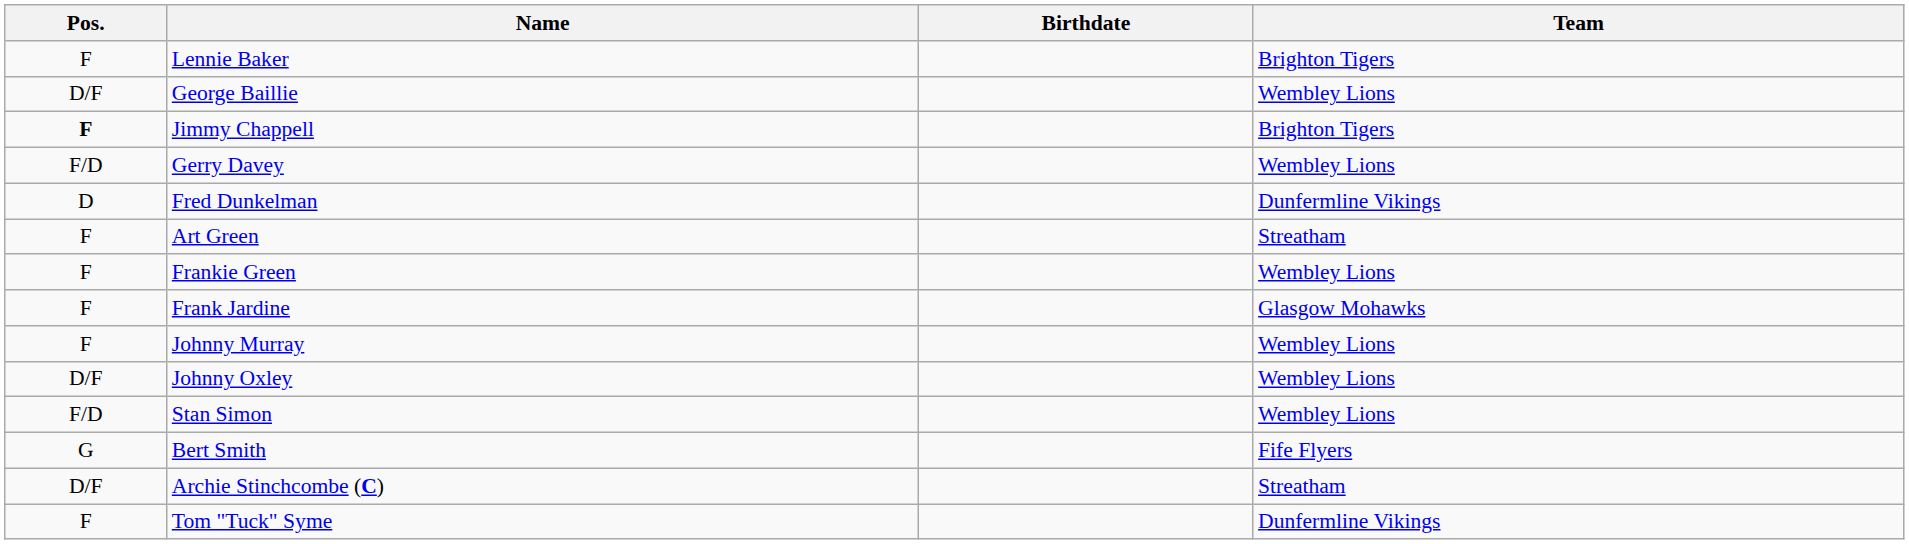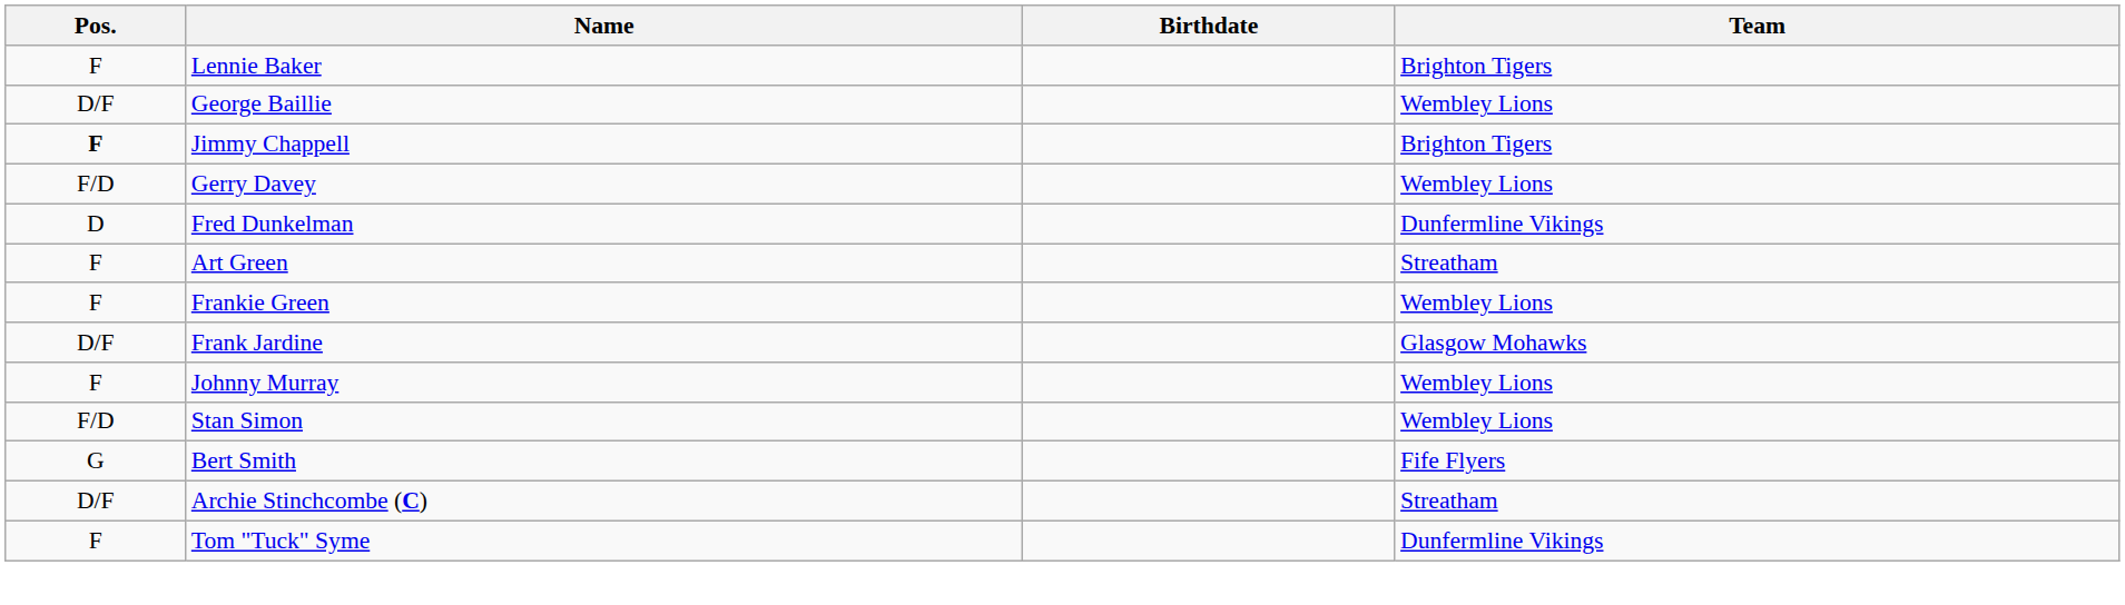 <table class="wikitable sortable" width="80%" style="font-size: 90%; text-align: center;">
 <tr>
 <th>Pos.</th>
 <th>Name</th>
 <th>Birthdate</th>
 <th>Team</th>
 </tr>
 <tr>
 <td>F</td>
 <td style="text-align:left;"><a href='#'>Lennie Baker</a></td>
 <td style="text-align:right;"></td>
 <td style="text-align:left;"> <a href='#'>Brighton Tigers</a></td>
 </tr>
 <tr>
 <td>D/F</td>
 <td style="text-align:left;"><a href='#'>George Baillie</a></td>
 <td style="text-align:right;"></td>
 <td style="text-align:left;"> <a href='#'>Wembley Lions</a></td>
 </tr>
 <tr>
 <td><strong>F</strong></td>
 <td style="text-align:left;"><a href='#'>Jimmy Chappell</a></td>
 <td style="text-align:right;"></td>
 <td style="text-align:left;"> <a href='#'>Brighton Tigers</a></td>
 </tr>
 <tr>
 <td>F/D</td>
 <td style="text-align:left;"><a href='#'>Gerry Davey</a></td>
 <td style="text-align:right;"></td>
 <td style="text-align:left;"> <a href='#'>Wembley Lions</a></td>
 </tr>
 <tr>
 <td>D</td>
 <td style="text-align:left;"><a href='#'>Fred Dunkelman</a></td>
 <td style="text-align:right;"></td>
 <td style="text-align:left;"> <a href='#'>Dunfermline Vikings</a></td>
 </tr>
 <tr>
 <td>F</td>
 <td style="text-align:left;"><a href='#'>Art Green</a></td>
 <td style="text-align:right;"></td>
 <td style="text-align:left;"> <a href='#'>Streatham</a></td>
 </tr>
 <tr>
 <td>F</td>
 <td style="text-align:left;"><a href='#'>Frankie Green</a></td>
 <td style="text-align:right;"></td>
 <td style="text-align:left;"> <a href='#'>Wembley Lions</a></td>
 </tr>
 <tr>
-<td>F</td>
+<td>D/F</td>
 <td style="text-align:left;"><a href='#'>Frank Jardine</a></td>
 <td style="text-align:right;"></td>
 <td style="text-align:left;"> <a href='#'>Glasgow Mohawks</a></td>
 </tr>
 <tr>
 <td>F</td>
 <td style="text-align:left;"><a href='#'>Johnny Murray</a></td>
-<td style="text-align:right;"></td>
-<td style="text-align:left;"> <a href='#'>Wembley Lions</a></td>
-</tr>
-<tr>
-<td>D/F</td>
-<td style="text-align:left;"><a href='#'>Johnny Oxley</a></td>
 <td style="text-align:right;"></td>
 <td style="text-align:left;"> <a href='#'>Wembley Lions</a></td>
 </tr>
 <tr>
 <td>F/D</td>
 <td style="text-align:left;"><a href='#'>Stan Simon</a></td>
 <td style="text-align:right;"></td>
 <td style="text-align:left;"> <a href='#'>Wembley Lions</a></td>
 </tr>
 <tr>
 <td>G</td>
 <td style="text-align:left;"><a href='#'>Bert Smith</a></td>
 <td style="text-align:right;"></td>
 <td style="text-align:left;"> <a href='#'>Fife Flyers</a></td>
 </tr>
 <tr>
 <td>D/F</td>
 <td style="text-align:left;"><a href='#'>Archie Stinchcombe</a> (<strong><a href='#'>C</a></strong>)</td>
 <td style="text-align:right;"></td>
 <td style="text-align:left;"> <a href='#'>Streatham</a></td>
 </tr>
 <tr>
 <td>F</td>
 <td style="text-align:left;"><a href='#'>Tom "Tuck" Syme</a></td>
 <td style="text-align:right;"></td>
 <td style="text-align:left;"> <a href='#'>Dunfermline Vikings</a></td>
 </tr>
 </table>
